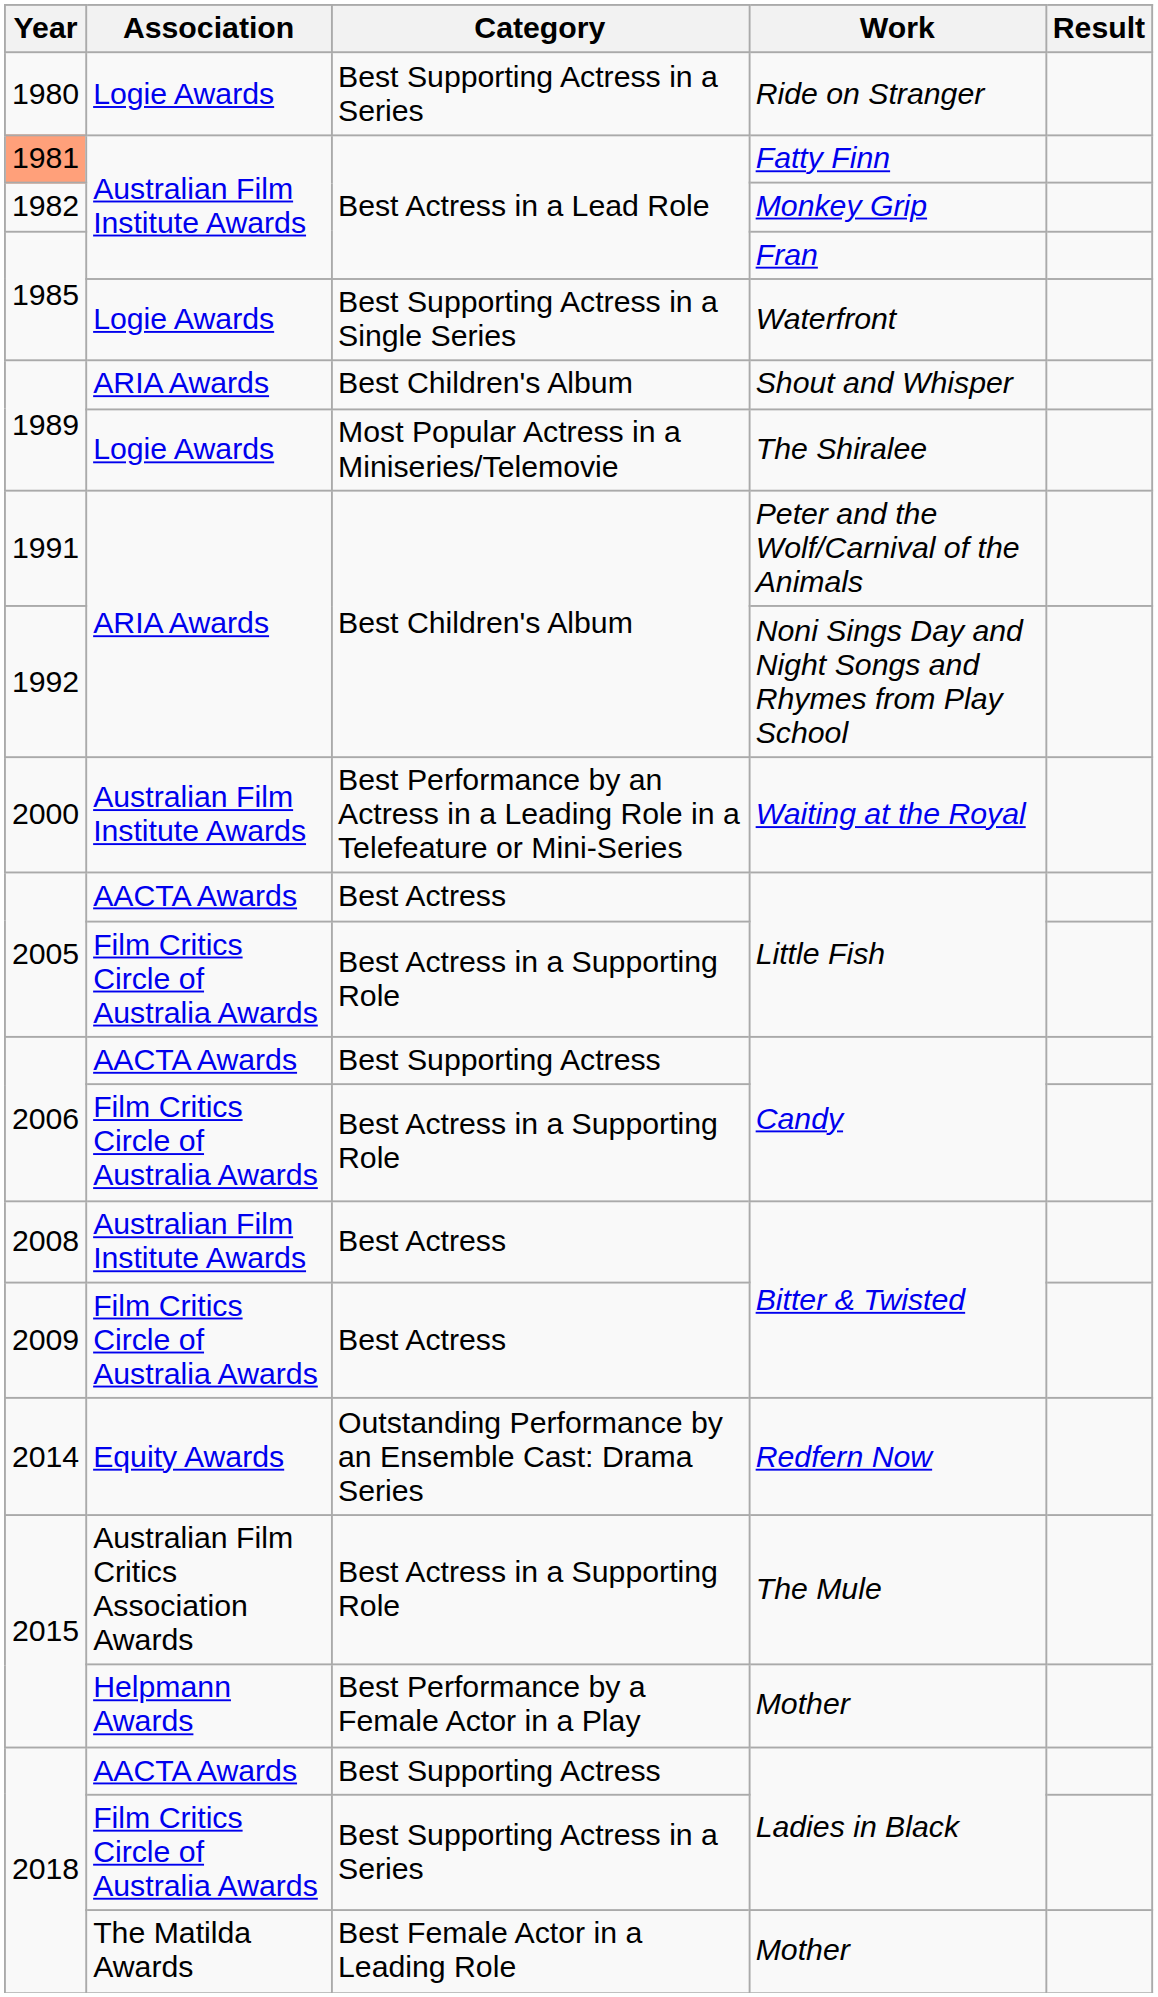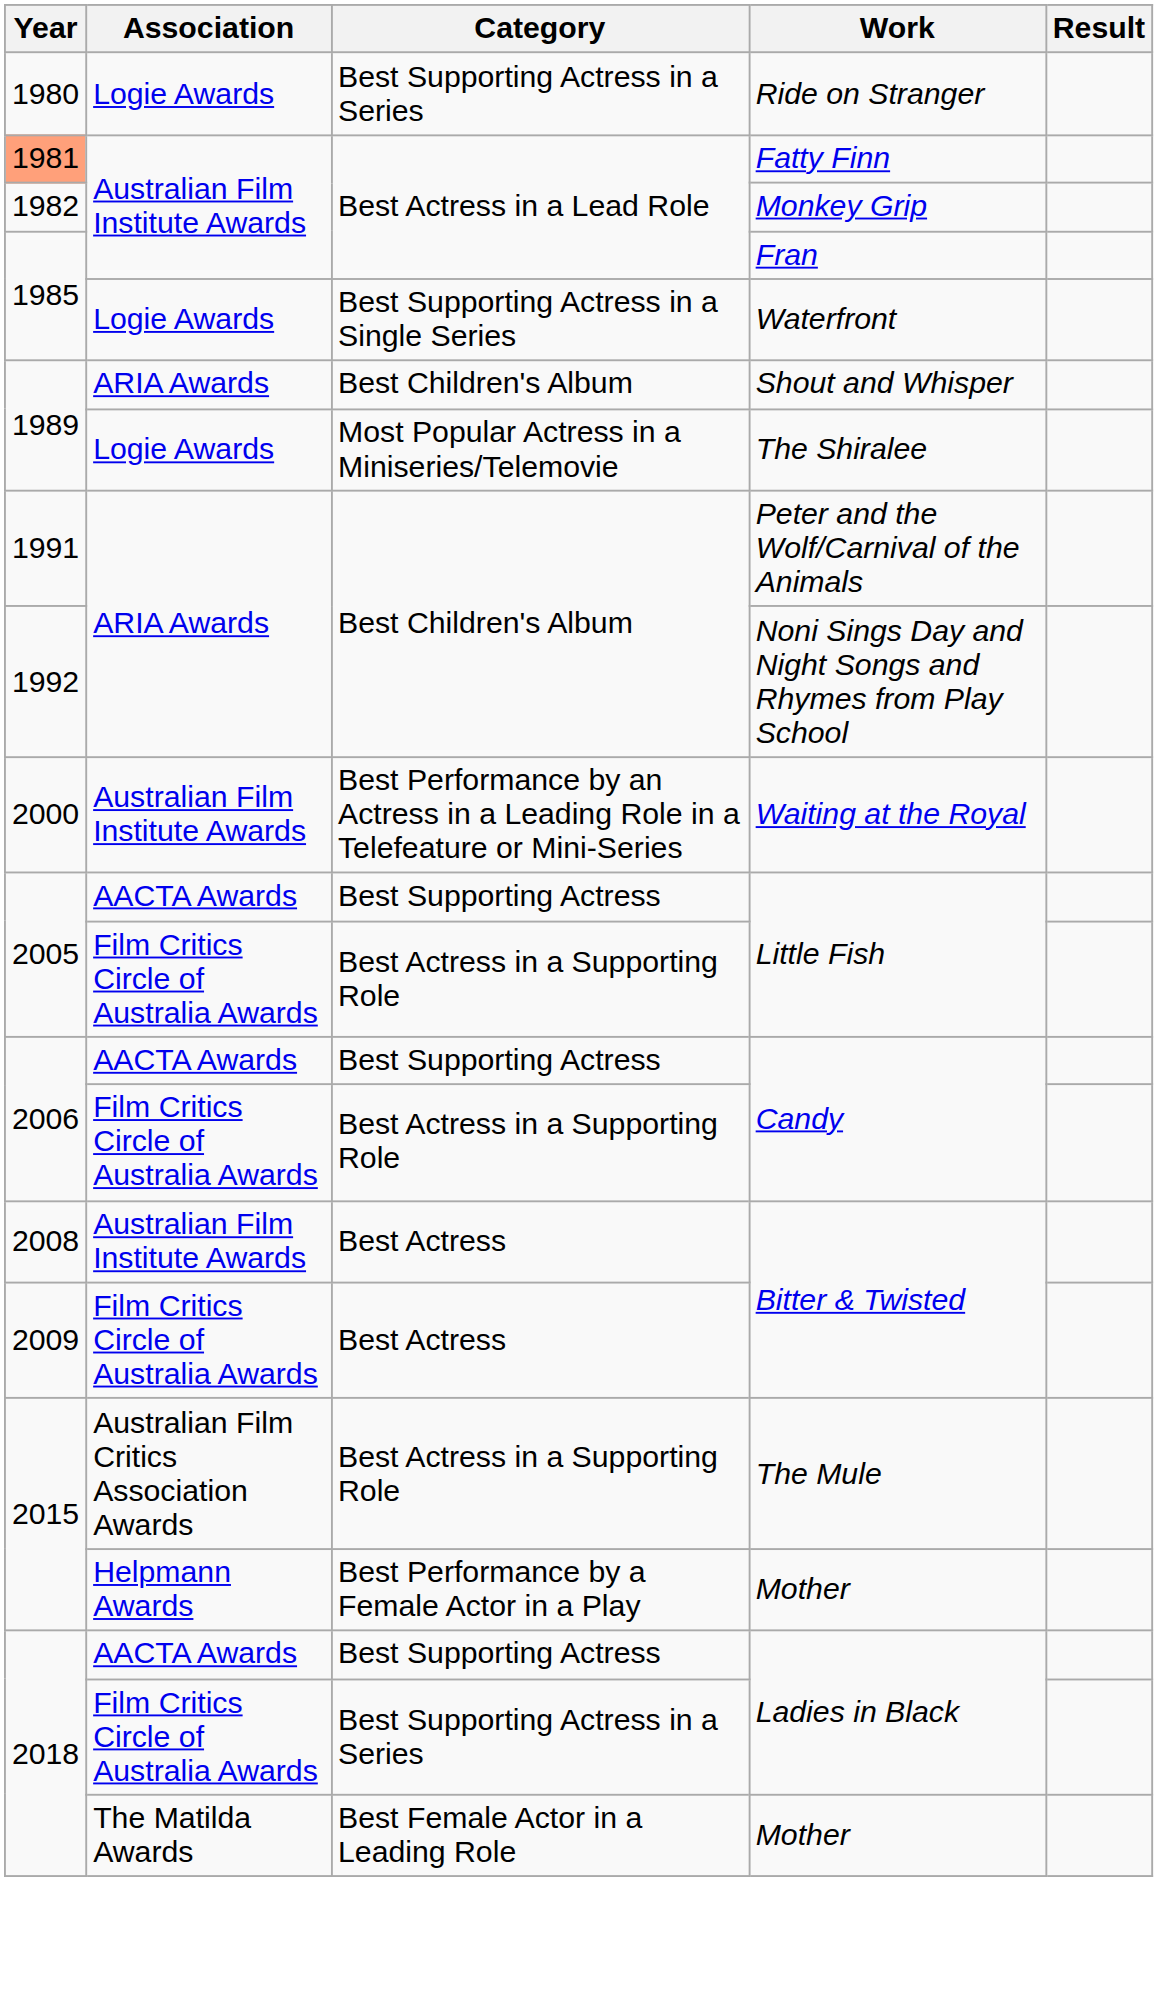 <table class="wikitable">
 <tr>
 <th>Year</th>
 <th>Association</th>
 <th>Category</th>
 <th>Work</th>
 <th>Result</th>
 </tr>
 <tr>
 <td>1980</td>
 <td><a href='#'>Logie Awards</a></td>
 <td>Best Supporting Actress in a Series</td>
 <td><em>Ride on Stranger</em></td>
 <td></td>
 </tr>
 <tr>
 <td style="background: lightsalmon;">1981</td>
 <td rowspan="3"><a href='#'>Australian Film Institute Awards</a></td>
 <td rowspan="3">Best Actress in a Lead Role</td>
 <td><em><a href='#'>Fatty Finn</a></em></td>
 <td></td>
 </tr>
 <tr>
 <td>1982</td>
 <td><em><a href='#'>Monkey Grip</a></em></td>
 <td></td>
 </tr>
 <tr>
 <td rowspan="2">1985</td>
 <td><em><a href='#'>Fran</a></em></td>
 <td></td>
 </tr>
 <tr>
 <td><a href='#'>Logie Awards</a></td>
 <td>Best Supporting Actress in a Single Series</td>
 <td><em>Waterfront</em></td>
 <td></td>
 </tr>
 <tr>
 <td rowspan="2">1989</td>
 <td><a href='#'>ARIA Awards</a></td>
 <td>Best Children's Album</td>
 <td><em>Shout and Whisper</em></td>
 <td></td>
 </tr>
 <tr>
 <td><a href='#'>Logie Awards</a></td>
 <td>Most Popular Actress in a Miniseries/Telemovie</td>
 <td><em>The Shiralee</em></td>
 <td></td>
 </tr>
 <tr>
 <td>1991</td>
 <td rowspan="2"><a href='#'>ARIA Awards</a></td>
 <td rowspan="2">Best Children's Album</td>
 <td><em>Peter and the Wolf/Carnival of the Animals</em></td>
 <td></td>
 </tr>
 <tr>
 <td>1992</td>
 <td><em>Noni Sings Day and Night Songs and Rhymes from Play School</em></td>
 <td></td>
 </tr>
 <tr>
 <td>2000</td>
 <td><a href='#'>Australian Film Institute Awards</a></td>
 <td>Best Performance by an Actress in a Leading Role in a Telefeature or Mini-Series</td>
 <td><em><a href='#'>Waiting at the Royal</a></em></td>
 <td></td>
 </tr>
 <tr>
 <td rowspan="2">2005</td>
 <td><a href='#'>AACTA Awards</a></td>
-<td>Best Actress</td>
+<td>Best Supporting Actress</td>
 <td rowspan="2"><em>Little Fish</em></td>
 <td></td>
 </tr>
 <tr>
 <td><a href='#'>Film Critics Circle of Australia Awards</a></td>
 <td>Best Actress in a Supporting Role</td>
 <td></td>
 </tr>
 <tr>
 <td rowspan="2">2006</td>
 <td><a href='#'>AACTA Awards</a></td>
 <td>Best Supporting Actress</td>
 <td rowspan="2"><em><a href='#'>Candy</a></em></td>
 <td></td>
 </tr>
 <tr>
 <td><a href='#'>Film Critics Circle of Australia Awards</a></td>
 <td>Best Actress in a Supporting Role</td>
 <td></td>
 </tr>
 <tr>
 <td>2008</td>
 <td><a href='#'>Australian Film Institute Awards</a></td>
 <td>Best Actress</td>
 <td rowspan="2"><em><a href='#'>Bitter & Twisted</a></em></td>
 <td></td>
 </tr>
 <tr>
 <td>2009</td>
 <td><a href='#'>Film Critics Circle of Australia Awards</a></td>
 <td>Best Actress</td>
 <td></td>
 </tr>
 <tr>
-<td>2014</td>
-<td><a href='#'>Equity Awards</a></td>
-<td>Outstanding Performance by an Ensemble Cast: Drama Series</td>
-<td><em><a href='#'>Redfern Now</a></em></td>
-<td></td>
-</tr>
-<tr>
 <td rowspan="2">2015</td>
 <td>Australian Film Critics Association Awards</td>
 <td>Best Actress in a Supporting Role</td>
 <td><em>The Mule</em></td>
 <td></td>
 </tr>
 <tr>
 <td><a href='#'>Helpmann Awards</a></td>
 <td>Best Performance by a Female Actor in a Play</td>
 <td><em>Mother</em></td>
 <td></td>
 </tr>
 <tr>
 <td rowspan="3">2018</td>
 <td><a href='#'>AACTA Awards</a></td>
 <td>Best Supporting Actress</td>
 <td rowspan="2"><em>Ladies in Black</em></td>
 <td></td>
 </tr>
 <tr>
 <td><a href='#'>Film Critics Circle of Australia Awards</a></td>
 <td>Best Supporting Actress in a Series</td>
 <td></td>
 </tr>
 <tr>
 <td>The Matilda Awards</td>
 <td>Best Female Actor in a Leading Role</td>
 <td><em>Mother</em></td>
 <td></td>
 </tr>
 </table>
